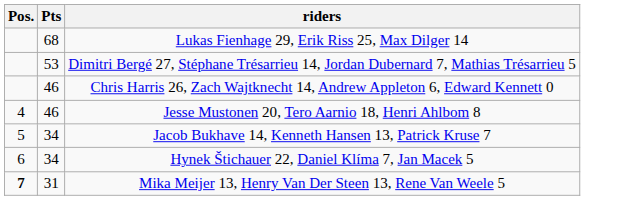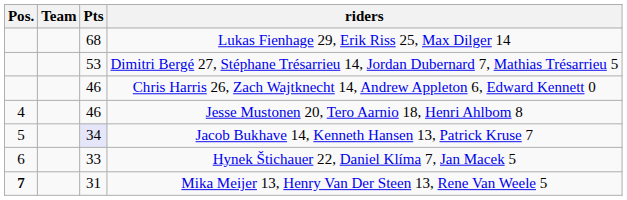 <table class=wikitable>
 <tr>
 <th>Pos.</th>
+<th>Team</th>
 <th>Pts</th>
 <th>riders</th>
 </tr>
 <tr align=center>
 <td></td>
+<td align=left></td>
 <td>68</td>
 <td><a href='#'>Lukas Fienhage</a> 29, <a href='#'>Erik Riss</a> 25, <a href='#'>Max Dilger</a> 14</td>
 </tr>
 <tr align=center>
 <td></td>
+<td align=left></td>
 <td>53</td>
 <td><a href='#'>Dimitri Bergé</a> 27, <a href='#'>Stéphane Trésarrieu</a> 14, <a href='#'>Jordan Dubernard</a> 7, <a href='#'>Mathias Trésarrieu</a> 5</td>
 </tr>
 <tr align=center>
 <td></td>
+<td align=left></td>
 <td>46</td>
 <td><a href='#'>Chris Harris</a> 26, <a href='#'>Zach Wajtknecht</a> 14, <a href='#'>Andrew Appleton</a> 6, <a href='#'>Edward Kennett</a> 0</td>
 </tr>
 <tr align=center>
 <td>4</td>
+<td align=left></td>
 <td>46</td>
 <td><a href='#'>Jesse Mustonen</a> 20, <a href='#'>Tero Aarnio</a> 18, <a href='#'>Henri Ahlbom</a> 8</td>
 </tr>
 <tr align=center>
 <td>5</td>
-<td>34</td>
+<td align=left></td>
+<td style="background: lavender;">34</td>
 <td><a href='#'>Jacob Bukhave</a> 14, <a href='#'>Kenneth Hansen</a> 13, <a href='#'>Patrick Kruse</a> 7</td>
 </tr>
 <tr align=center>
 <td>6</td>
-<td>34</td>
+<td align=left></td>
+<td>33</td>
 <td><a href='#'>Hynek Štichauer</a> 22, <a href='#'>Daniel Klíma</a> 7, <a href='#'>Jan Macek</a> 5</td>
 </tr>
 <tr align=center>
 <td><strong>7</strong></td>
+<td align=left></td>
 <td>31</td>
 <td><a href='#'>Mika Meijer</a> 13, <a href='#'>Henry Van Der Steen</a> 13, <a href='#'>Rene Van Weele</a> 5</td>
 </tr>
 </table>
